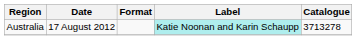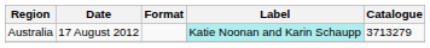 <table class="wikitable plainrowheaders">
 <tr>
 <th scope="col">Region</th>
 <th scope="col">Date</th>
 <th scope="col">Format</th>
 <th scope="col">Label</th>
 <th scope="col">Catalogue</th>
 </tr>
 <tr>
 <td>Australia</td>
 <td>17 August 2012</td>
 <td></td>
 <td style="background: paleturquoise;">Katie Noonan and Karin Schaupp</td>
-<td>3713278</td>
+<td>3713279</td>
 </tr>
 <tr>
 </tr>
 </table>
